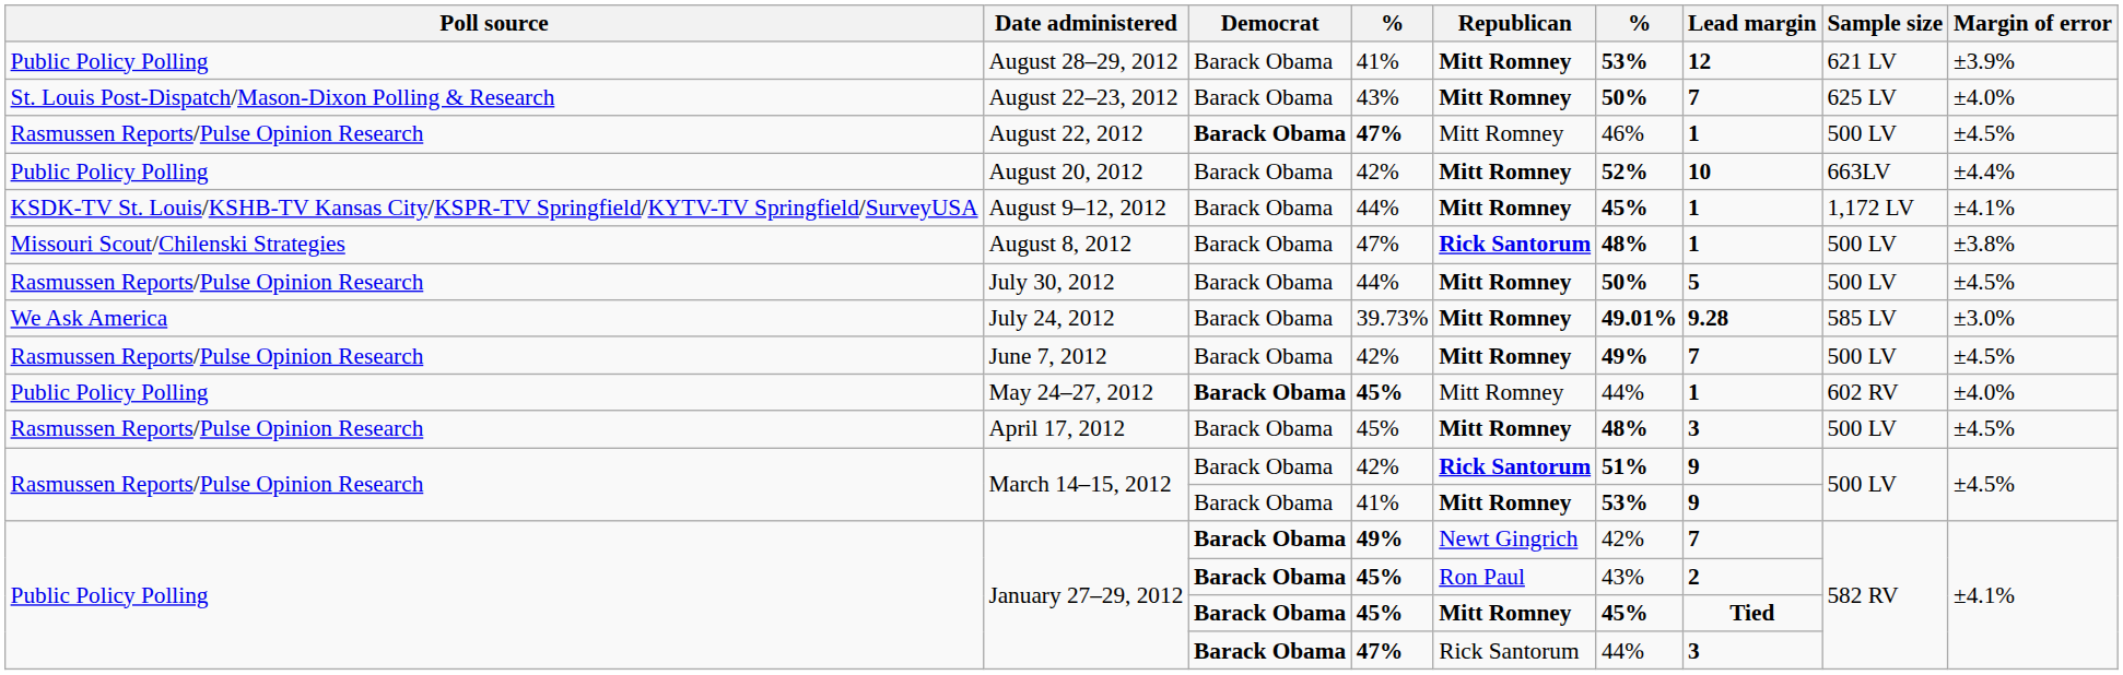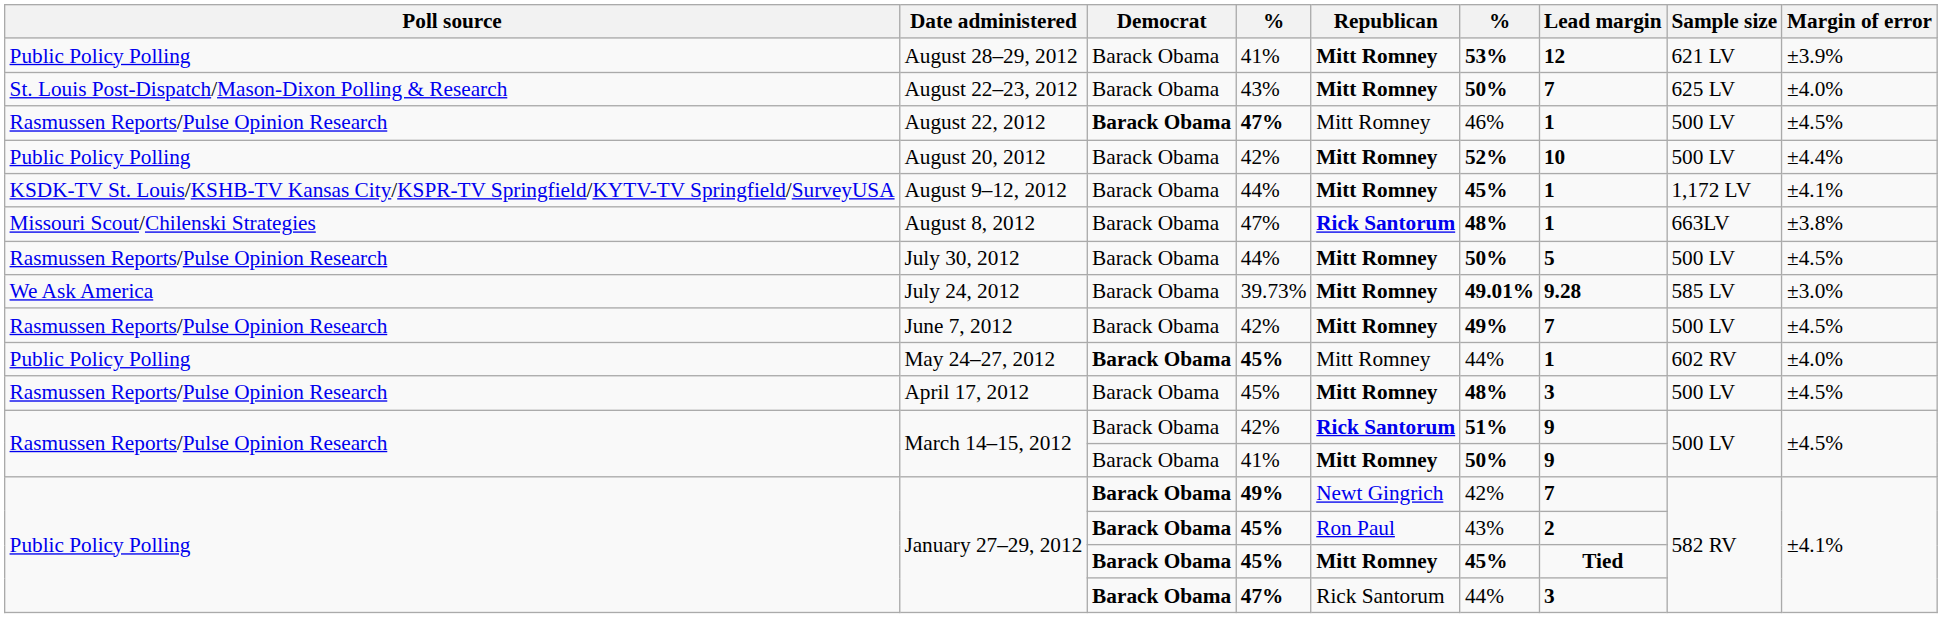 <table class="wikitable">
 <tr valign=bottom>
 <th>Poll source</th>
 <th>Date administered</th>
 <th>Democrat</th>
 <th>%</th>
 <th>Republican</th>
 <th>%</th>
 <th>Lead margin</th>
 <th>Sample size</th>
 <th>Margin of error</th>
 </tr>
 <tr>
 <td><a href='#'>Public Policy Polling</a></td>
 <td>August 28–29, 2012</td>
 <td>Barack Obama</td>
 <td>41%</td>
 <td><strong>Mitt Romney</strong></td>
 <td><strong>53%</strong></td>
 <td><strong>12</strong></td>
 <td>621 LV</td>
 <td>±3.9%</td>
 </tr>
 <tr>
 <td><a href='#'>St. Louis Post-Dispatch</a>/<a href='#'>Mason-Dixon Polling & Research</a></td>
 <td>August 22–23, 2012</td>
 <td>Barack Obama</td>
 <td>43%</td>
 <td><strong>Mitt Romney</strong></td>
 <td><strong>50%</strong></td>
 <td><strong>7</strong></td>
 <td>625 LV</td>
 <td>±4.0%</td>
 </tr>
 <tr>
 <td><a href='#'>Rasmussen Reports</a>/<a href='#'>Pulse Opinion Research</a></td>
 <td>August 22, 2012</td>
 <td><strong>Barack Obama</strong></td>
 <td><strong>47%</strong></td>
 <td>Mitt Romney</td>
 <td>46%</td>
 <td><strong>1</strong></td>
 <td>500 LV</td>
 <td>±4.5%</td>
 </tr>
 <tr>
 <td><a href='#'>Public Policy Polling</a></td>
 <td>August 20, 2012</td>
 <td>Barack Obama</td>
 <td>42%</td>
 <td><strong>Mitt Romney</strong></td>
 <td><strong>52%</strong></td>
 <td><strong>10</strong></td>
-<td>663LV</td>
+<td>500 LV</td>
 <td>±4.4%</td>
 </tr>
 <tr>
 <td><a href='#'>KSDK-TV St. Louis</a>/<a href='#'>KSHB-TV Kansas City</a>/<a href='#'>KSPR-TV Springfield</a>/<a href='#'>KYTV-TV Springfield</a>/<a href='#'>SurveyUSA</a></td>
 <td>August 9–12, 2012</td>
 <td>Barack Obama</td>
 <td>44%</td>
 <td><strong>Mitt Romney</strong></td>
 <td><strong>45%</strong></td>
 <td><strong>1</strong></td>
 <td>1,172 LV</td>
 <td>±4.1%</td>
 </tr>
 <tr>
 <td><a href='#'>Missouri Scout</a>/<a href='#'>Chilenski Strategies</a></td>
 <td>August 8, 2012</td>
 <td>Barack Obama</td>
 <td>47%</td>
 <td><strong><a href='#'>Rick Santorum</a></strong></td>
 <td><strong>48%</strong></td>
 <td><strong>1</strong></td>
-<td>500 LV</td>
+<td>663LV</td>
 <td>±3.8%</td>
 </tr>
 <tr>
 <td><a href='#'>Rasmussen Reports</a>/<a href='#'>Pulse Opinion Research</a></td>
 <td>July 30, 2012</td>
 <td>Barack Obama</td>
 <td>44%</td>
 <td><strong>Mitt Romney</strong></td>
 <td><strong>50%</strong></td>
 <td><strong>5</strong></td>
 <td>500 LV</td>
 <td>±4.5%</td>
 </tr>
 <tr>
 <td><a href='#'>We Ask America</a></td>
 <td>July 24, 2012</td>
 <td>Barack Obama</td>
 <td>39.73%</td>
 <td><strong>Mitt Romney</strong></td>
 <td><strong>49.01%</strong></td>
 <td><strong>9.28</strong></td>
 <td>585 LV</td>
 <td>±3.0%</td>
 </tr>
 <tr>
 <td><a href='#'>Rasmussen Reports</a>/<a href='#'>Pulse Opinion Research</a></td>
 <td>June 7, 2012</td>
 <td>Barack Obama</td>
 <td>42%</td>
 <td><strong>Mitt Romney</strong></td>
 <td><strong>49%</strong></td>
 <td><strong>7</strong></td>
 <td>500 LV</td>
 <td>±4.5%</td>
 </tr>
 <tr>
 <td><a href='#'>Public Policy Polling</a></td>
 <td>May 24–27, 2012</td>
 <td><strong>Barack Obama</strong></td>
 <td><strong>45%</strong></td>
 <td>Mitt Romney</td>
 <td>44%</td>
 <td><strong>1</strong></td>
 <td>602 RV</td>
 <td>±4.0%</td>
 </tr>
 <tr>
 <td><a href='#'>Rasmussen Reports</a>/<a href='#'>Pulse Opinion Research</a></td>
 <td>April 17, 2012</td>
 <td>Barack Obama</td>
 <td>45%</td>
 <td><strong>Mitt Romney</strong></td>
 <td><strong>48%</strong></td>
 <td><strong>3</strong></td>
 <td>500 LV</td>
 <td>±4.5%</td>
 </tr>
 <tr>
 <td rowspan=2><a href='#'>Rasmussen Reports</a>/<a href='#'>Pulse Opinion Research</a></td>
 <td rowspan=2>March 14–15, 2012</td>
 <td>Barack Obama</td>
 <td>42%</td>
 <td><strong><a href='#'>Rick Santorum</a></strong></td>
 <td><strong>51%</strong></td>
 <td><strong>9</strong></td>
 <td rowspan=2>500 LV</td>
 <td rowspan=2>±4.5%</td>
 </tr>
 <tr>
 <td>Barack Obama</td>
 <td>41%</td>
 <td><strong>Mitt Romney</strong></td>
-<td><strong>53%</strong></td>
+<td><strong>50%</strong></td>
 <td><strong>9</strong></td>
 </tr>
 <tr>
 <td rowspan=4><a href='#'>Public Policy Polling</a></td>
 <td rowspan=4>January 27–29, 2012</td>
 <td><strong>Barack Obama</strong></td>
 <td><strong>49%</strong></td>
 <td><a href='#'>Newt Gingrich</a></td>
 <td>42%</td>
 <td><strong>7</strong></td>
 <td rowspan=4>582 RV</td>
 <td rowspan=4>±4.1%</td>
 </tr>
 <tr>
 <td><strong>Barack Obama</strong></td>
 <td><strong>45%</strong></td>
 <td><a href='#'>Ron Paul</a></td>
 <td>43%</td>
 <td><strong>2</strong></td>
 </tr>
 <tr>
 <td><strong>Barack Obama</strong></td>
 <td><strong>45%</strong></td>
 <td><strong>Mitt Romney</strong></td>
 <td><strong>45%</strong></td>
 <td align=center><strong>Tied</strong></td>
 </tr>
 <tr>
 <td><strong>Barack Obama</strong></td>
 <td><strong>47%</strong></td>
 <td>Rick Santorum</td>
 <td>44%</td>
 <td><strong>3</strong></td>
 </tr>
 </table>
